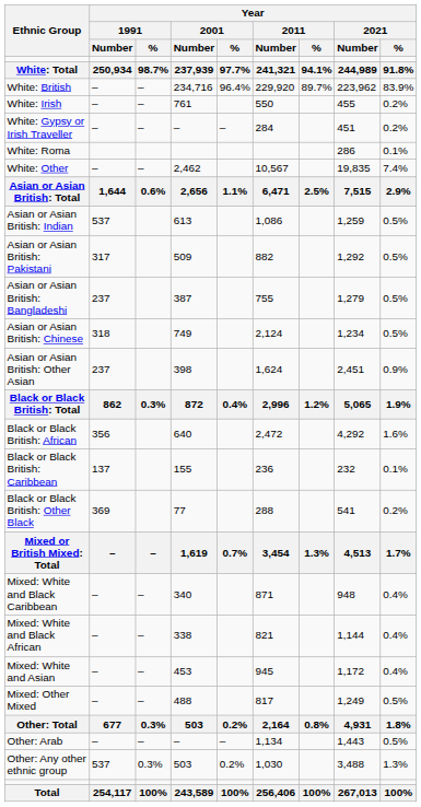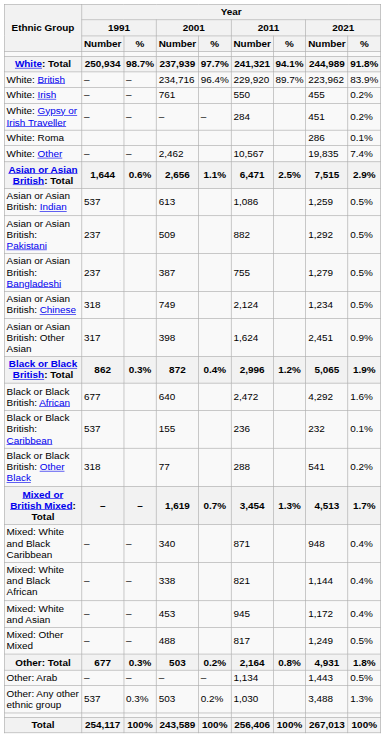 <table class="wikitable sortable mw-collapsible mw-collapsed">
 <tr>
 <th rowspan="3">Ethnic Group</th>
 <th colspan="8">Year</th>
 </tr>
 <tr>
 <th colspan="2">1991</th>
 <th colspan="2">2001</th>
 <th colspan="2">2011</th>
 <th colspan="2">2021</th>
 </tr>
 <tr>
 <th>Number</th>
 <th>%</th>
 <th>Number</th>
 <th>%</th>
 <th>Number</th>
 <th>%</th>
 <th>Number</th>
 <th>%</th>
 </tr>
 <tr>
 <td></td>
 <td></td>
 <td></td>
 <td></td>
 <td></td>
 <td></td>
 <td></td>
 <td></td>
 <td></td>
 </tr>
 <tr>
 <th><a href='#'>White</a>: Total</th>
 <th>250,934</th>
 <th>98.7%</th>
 <th>237,939</th>
 <th>97.7%</th>
 <th>241,321</th>
 <th>94.1%</th>
 <th>244,989</th>
 <th>91.8%</th>
 </tr>
 <tr>
 <td>White: <a href='#'>British</a></td>
 <td>–</td>
 <td>–</td>
 <td>234,716</td>
 <td>96.4%</td>
 <td>229,920</td>
 <td>89.7%</td>
 <td>223,962</td>
 <td>83.9%</td>
 </tr>
 <tr>
 <td>White: <a href='#'>Irish</a></td>
 <td>–</td>
 <td>–</td>
 <td>761</td>
 <td></td>
 <td>550</td>
 <td></td>
 <td>455</td>
 <td>0.2%</td>
 </tr>
 <tr>
 <td>White: <a href='#'>Gypsy or Irish Traveller</a></td>
 <td>–</td>
 <td>–</td>
 <td>–</td>
 <td>–</td>
 <td>284</td>
 <td></td>
 <td>451</td>
 <td>0.2%</td>
 </tr>
 <tr>
 <td>White: Roma</td>
 <td></td>
 <td></td>
 <td></td>
 <td></td>
 <td></td>
 <td></td>
 <td>286</td>
 <td>0.1%</td>
 </tr>
 <tr>
 <td>White: <a href='#'>Other</a></td>
 <td>–</td>
 <td>–</td>
 <td>2,462</td>
 <td></td>
 <td>10,567</td>
 <td></td>
 <td>19,835</td>
 <td>7.4%</td>
 </tr>
 <tr>
 <th><a href='#'>Asian or Asian British</a>: Total</th>
 <th>1,644</th>
 <th>0.6%</th>
 <th>2,656</th>
 <th>1.1%</th>
 <th>6,471</th>
 <th>2.5%</th>
 <th>7,515</th>
 <th>2.9%</th>
 </tr>
 <tr>
 <td>Asian or Asian British: <a href='#'>Indian</a></td>
 <td>537</td>
 <td></td>
 <td>613</td>
 <td></td>
 <td>1,086</td>
 <td></td>
 <td>1,259</td>
 <td>0.5%</td>
 </tr>
 <tr>
 <td>Asian or Asian British: <a href='#'>Pakistani</a></td>
-<td>317</td>
+<td>237</td>
 <td></td>
 <td>509</td>
 <td></td>
 <td>882</td>
 <td></td>
 <td>1,292</td>
 <td>0.5%</td>
 </tr>
 <tr>
 <td>Asian or Asian British: <a href='#'>Bangladeshi</a></td>
 <td>237</td>
 <td></td>
 <td>387</td>
 <td></td>
 <td>755</td>
 <td></td>
 <td>1,279</td>
 <td>0.5%</td>
 </tr>
 <tr>
 <td>Asian or Asian British: <a href='#'>Chinese</a></td>
 <td>318</td>
 <td></td>
 <td>749</td>
 <td></td>
 <td>2,124</td>
 <td></td>
 <td>1,234</td>
 <td>0.5%</td>
 </tr>
 <tr>
 <td>Asian or Asian British: Other Asian</td>
-<td>237</td>
+<td>317</td>
 <td></td>
 <td>398</td>
 <td></td>
 <td>1,624</td>
 <td></td>
 <td>2,451</td>
 <td>0.9%</td>
 </tr>
 <tr>
 <th><a href='#'>Black or Black British</a>: Total</th>
 <th>862</th>
 <th>0.3%</th>
 <th>872</th>
 <th>0.4%</th>
 <th>2,996</th>
 <th>1.2%</th>
 <th>5,065</th>
 <th>1.9%</th>
 </tr>
 <tr>
 <td>Black or Black British: <a href='#'>African</a></td>
-<td>356</td>
+<td>677</td>
 <td></td>
 <td>640</td>
 <td></td>
 <td>2,472</td>
 <td></td>
 <td>4,292</td>
 <td>1.6%</td>
 </tr>
 <tr>
 <td>Black or Black British: <a href='#'>Caribbean</a></td>
-<td>137</td>
+<td>537</td>
 <td></td>
 <td>155</td>
 <td></td>
 <td>236</td>
 <td></td>
 <td>232</td>
 <td>0.1%</td>
 </tr>
 <tr>
 <td>Black or Black British: <a href='#'>Other Black</a></td>
-<td>369</td>
+<td>318</td>
 <td></td>
 <td>77</td>
 <td></td>
 <td>288</td>
 <td></td>
 <td>541</td>
 <td>0.2%</td>
 </tr>
 <tr>
 <th><a href='#'>Mixed or British Mixed</a>: Total</th>
 <th>–</th>
 <th>–</th>
 <th>1,619</th>
 <th>0.7%</th>
 <th>3,454</th>
 <th>1.3%</th>
 <th>4,513</th>
 <th>1.7%</th>
 </tr>
 <tr>
 <td>Mixed: White and Black Caribbean</td>
 <td>–</td>
 <td>–</td>
 <td>340</td>
 <td></td>
 <td>871</td>
 <td></td>
 <td>948</td>
 <td>0.4%</td>
 </tr>
 <tr>
 <td>Mixed: White and Black African</td>
 <td>–</td>
 <td>–</td>
 <td>338</td>
 <td></td>
 <td>821</td>
 <td></td>
 <td>1,144</td>
 <td>0.4%</td>
 </tr>
 <tr>
 <td>Mixed: White and Asian</td>
 <td>–</td>
 <td>–</td>
 <td>453</td>
 <td></td>
 <td>945</td>
 <td></td>
 <td>1,172</td>
 <td>0.4%</td>
 </tr>
 <tr>
 <td>Mixed: Other Mixed</td>
 <td>–</td>
 <td>–</td>
 <td>488</td>
 <td></td>
 <td>817</td>
 <td></td>
 <td>1,249</td>
 <td>0.5%</td>
 </tr>
 <tr>
 <th>Other: Total</th>
 <th>677</th>
 <th>0.3%</th>
 <th>503</th>
 <th>0.2%</th>
 <th>2,164</th>
 <th>0.8%</th>
 <th>4,931</th>
 <th>1.8%</th>
 </tr>
 <tr>
 <td>Other: Arab</td>
 <td>–</td>
 <td>–</td>
 <td>–</td>
 <td>–</td>
 <td>1,134</td>
 <td></td>
 <td>1,443</td>
 <td>0.5%</td>
 </tr>
 <tr>
 <td>Other: Any other ethnic group</td>
 <td>537</td>
 <td>0.3%</td>
 <td>503</td>
 <td>0.2%</td>
 <td>1,030</td>
 <td></td>
 <td>3,488</td>
 <td>1.3%</td>
 </tr>
 <tr>
 <td></td>
 <td></td>
 <td></td>
 <td></td>
 <td></td>
 <td></td>
 <td></td>
 <td></td>
 <td></td>
 </tr>
 <tr>
 <th>Total</th>
 <th>254,117</th>
 <th>100%</th>
 <th>243,589</th>
 <th>100%</th>
 <th>256,406</th>
 <th>100%</th>
 <th>267,013</th>
 <th>100%</th>
 </tr>
 </table>
